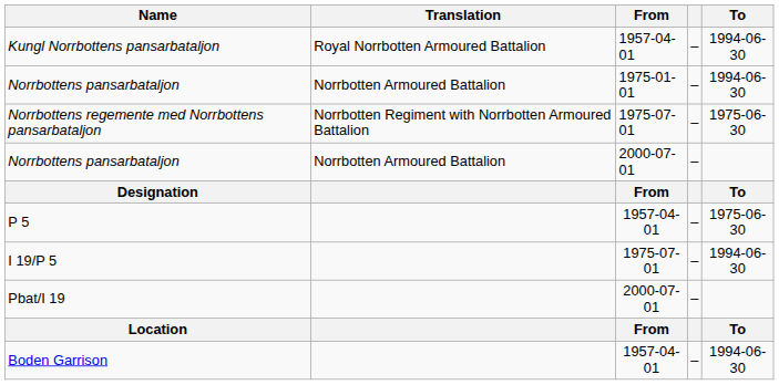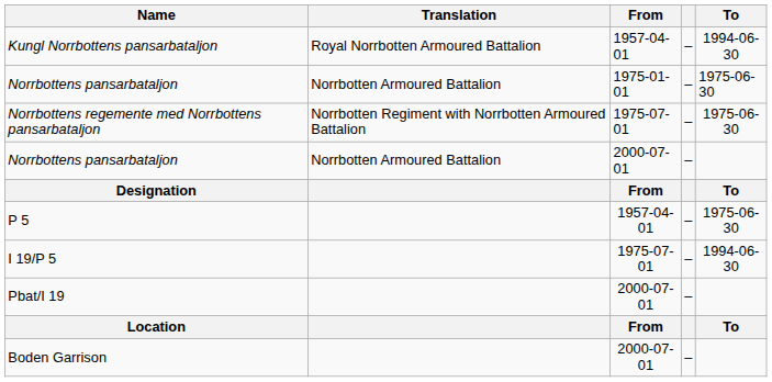 <table class="wikitable">
 <tr>
 <th style="font-weight:bold;">Name</th>
 <th style="font-weight:bold;">Translation</th>
 <th style="text-align: center; font-weight:bold;">From</th>
 <th></th>
 <th style="text-align: center; font-weight:bold;">To</th>
 </tr>
 <tr>
 <td style="font-style:italic;">Kungl Norrbottens pansarbataljon</td>
 <td>Royal Norrbotten Armoured Battalion</td>
 <td>1957-04-01</td>
 <td>–</td>
 <td style="text-align: center;">1994-06-30</td>
 </tr>
 <tr>
 <td style="font-style:italic;">Norrbottens pansarbataljon</td>
 <td>Norrbotten Armoured Battalion</td>
 <td>1975-01-01</td>
 <td>–</td>
-<td style="text-align: center;">1994-06-30</td>
+<td>1975-06-30</td>
 </tr>
 <tr>
 <td style="font-style:italic;">Norrbottens regemente med Norrbottens pansarbataljon</td>
 <td>Norrbotten Regiment with Norrbotten Armoured Battalion</td>
 <td>1975-07-01</td>
 <td>–</td>
 <td style="text-align: center;">1975-06-30</td>
 </tr>
 <tr>
 <td style="font-style:italic;">Norrbottens pansarbataljon</td>
 <td>Norrbotten Armoured Battalion</td>
 <td>2000-07-01</td>
 <td>–</td>
 <td></td>
 </tr>
 <tr>
 <th style="font-weight:bold;">Designation</th>
 <th style="font-weight:bold;"></th>
 <th style="text-align: center; font-weight:bold;">From</th>
 <th></th>
 <th style="text-align: center; font-weight:bold;">To</th>
 </tr>
 <tr>
 <td>P 5</td>
 <td></td>
 <td style="text-align: center;">1957-04-01</td>
 <td style="text-align: center;">–</td>
 <td style="text-align: center;">1975-06-30</td>
 </tr>
 <tr>
 <td>I 19/P 5</td>
 <td></td>
 <td style="text-align: center;">1975-07-01</td>
 <td style="text-align: center;">–</td>
 <td style="text-align: center;">1994-06-30</td>
 </tr>
 <tr>
 <td>Pbat/I 19</td>
 <td></td>
 <td style="text-align: center;">2000-07-01</td>
 <td style="text-align: center;">–</td>
 <td style="text-align: center;"></td>
 </tr>
 <tr>
 <th style="font-weight:bold;">Location</th>
 <th style="font-weight:bold;"></th>
 <th style="text-align: center; font-weight:bold;">From</th>
 <th></th>
 <th style="text-align: center; font-weight:bold;">To</th>
 </tr>
 <tr>
-<td><a href='#'>Boden Garrison</a></td>
+<td>Boden Garrison</td>
 <td></td>
-<td style="text-align: center;">1957-04-01</td>
+<td style="text-align: center;">2000-07-01</td>
 <td style="text-align: center;">–</td>
-<td style="text-align: center;">1994-06-30</td>
+<td style="text-align: center;"></td>
 </tr>
 </table>
